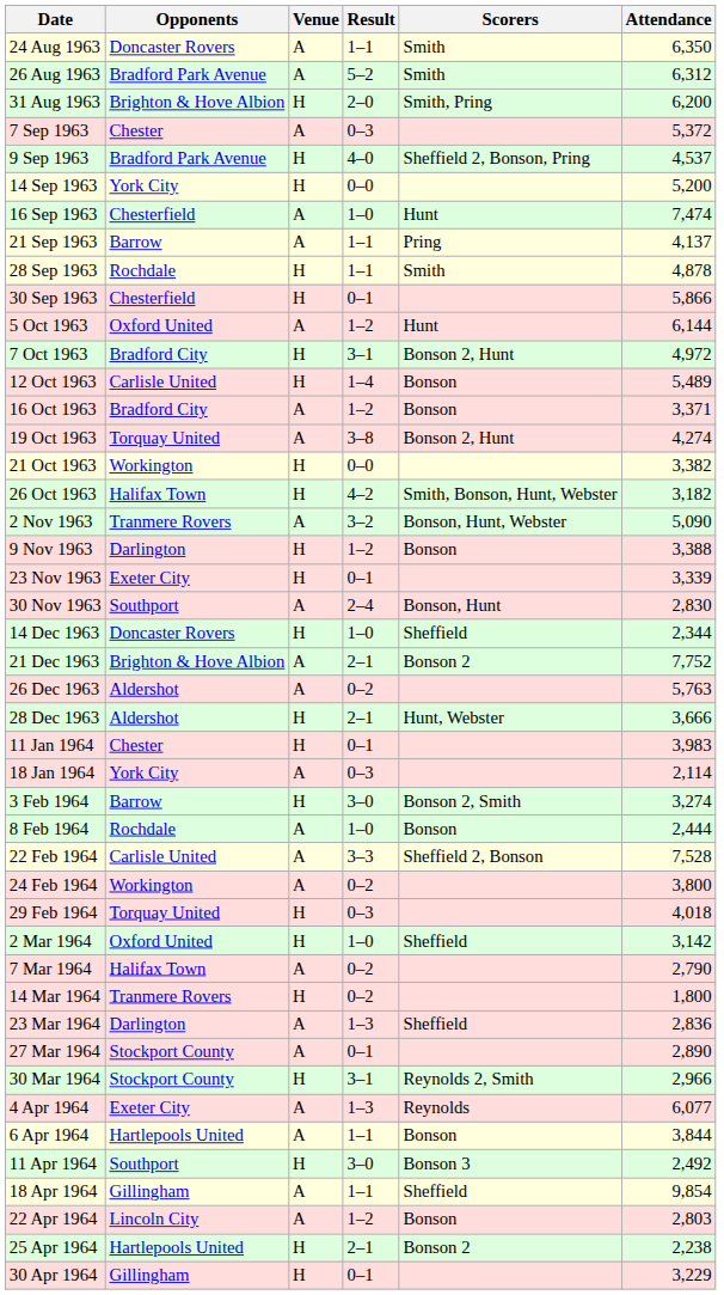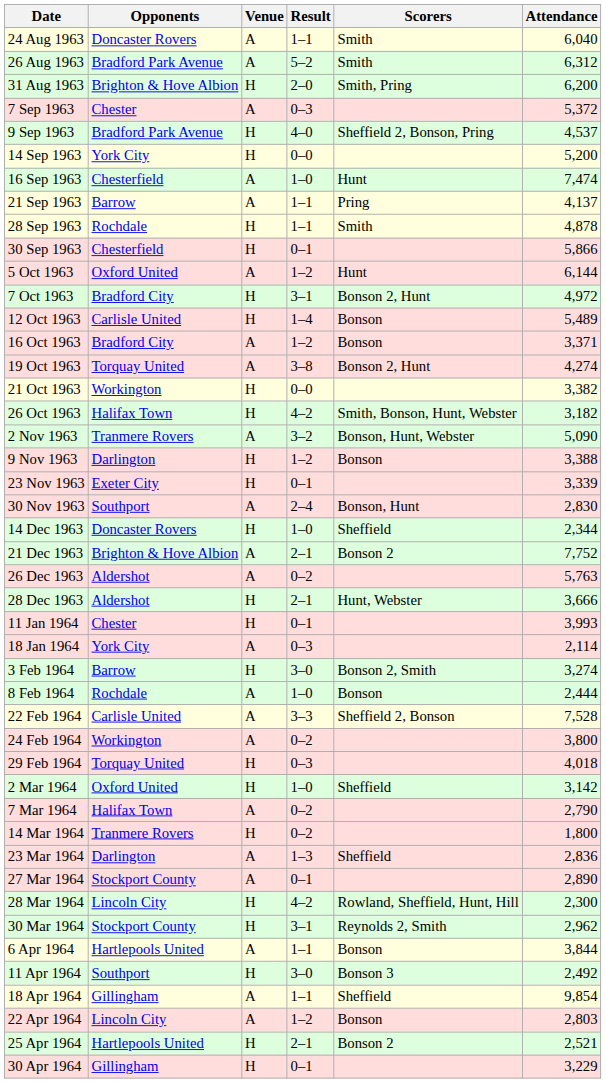 <table class="wikitable sortable">
 <tr>
 <th>Date</th>
 <th>Opponents</th>
 <th>Venue</th>
 <th>Result</th>
 <th>Scorers</th>
 <th>Attendance</th>
 </tr>
 <tr bgcolor="#ffffdd">
 <td>24 Aug 1963</td>
 <td><a href='#'>Doncaster Rovers</a></td>
 <td>A</td>
 <td>1–1</td>
 <td>Smith</td>
-<td align="right">6,350</td>
+<td align="right">6,040</td>
 </tr>
 <tr bgcolor="#ddffdd">
 <td>26 Aug 1963</td>
 <td><a href='#'>Bradford Park Avenue</a></td>
 <td>A</td>
 <td>5–2</td>
 <td>Smith</td>
 <td align="right">6,312</td>
 </tr>
 <tr bgcolor="#ddffdd">
 <td>31 Aug 1963</td>
 <td><a href='#'>Brighton & Hove Albion</a></td>
 <td>H</td>
 <td>2–0</td>
 <td>Smith, Pring</td>
 <td align="right">6,200</td>
 </tr>
 <tr bgcolor="#ffdddd">
 <td>7 Sep 1963</td>
 <td><a href='#'>Chester</a></td>
 <td>A</td>
 <td>0–3</td>
 <td></td>
 <td align="right">5,372</td>
 </tr>
 <tr bgcolor="#ddffdd">
 <td>9 Sep 1963</td>
 <td><a href='#'>Bradford Park Avenue</a></td>
 <td>H</td>
 <td>4–0</td>
 <td>Sheffield 2, Bonson, Pring</td>
 <td align="right">4,537</td>
 </tr>
 <tr bgcolor="#ffffdd">
 <td>14 Sep 1963</td>
 <td><a href='#'>York City</a></td>
 <td>H</td>
 <td>0–0</td>
 <td></td>
 <td align="right">5,200</td>
 </tr>
 <tr bgcolor="#ddffdd">
 <td>16 Sep 1963</td>
 <td><a href='#'>Chesterfield</a></td>
 <td>A</td>
 <td>1–0</td>
 <td>Hunt</td>
 <td align="right">7,474</td>
 </tr>
 <tr bgcolor="#ffffdd">
 <td>21 Sep 1963</td>
 <td><a href='#'>Barrow</a></td>
 <td>A</td>
 <td>1–1</td>
 <td>Pring</td>
 <td align="right">4,137</td>
 </tr>
 <tr bgcolor="#ffffdd">
 <td>28 Sep 1963</td>
 <td><a href='#'>Rochdale</a></td>
 <td>H</td>
 <td>1–1</td>
 <td>Smith</td>
 <td align="right">4,878</td>
 </tr>
 <tr bgcolor="#ffdddd">
 <td>30 Sep 1963</td>
 <td><a href='#'>Chesterfield</a></td>
 <td>H</td>
 <td>0–1</td>
 <td></td>
 <td align="right">5,866</td>
 </tr>
 <tr bgcolor="#ffdddd">
 <td>5 Oct 1963</td>
 <td><a href='#'>Oxford United</a></td>
 <td>A</td>
 <td>1–2</td>
 <td>Hunt</td>
 <td align="right">6,144</td>
 </tr>
 <tr bgcolor="#ddffdd">
 <td>7 Oct 1963</td>
 <td><a href='#'>Bradford City</a></td>
 <td>H</td>
 <td>3–1</td>
 <td>Bonson 2, Hunt</td>
 <td align="right">4,972</td>
 </tr>
 <tr bgcolor="#ffdddd">
 <td>12 Oct 1963</td>
 <td><a href='#'>Carlisle United</a></td>
 <td>H</td>
 <td>1–4</td>
 <td>Bonson</td>
 <td align="right">5,489</td>
 </tr>
 <tr bgcolor="#ffdddd">
 <td>16 Oct 1963</td>
 <td><a href='#'>Bradford City</a></td>
 <td>A</td>
 <td>1–2</td>
 <td>Bonson</td>
 <td align="right">3,371</td>
 </tr>
 <tr bgcolor="#ffdddd">
 <td>19 Oct 1963</td>
 <td><a href='#'>Torquay United</a></td>
 <td>A</td>
 <td>3–8</td>
 <td>Bonson 2, Hunt</td>
 <td align="right">4,274</td>
 </tr>
 <tr bgcolor="#ffffdd">
 <td>21 Oct 1963</td>
 <td><a href='#'>Workington</a></td>
 <td>H</td>
 <td>0–0</td>
 <td></td>
 <td align="right">3,382</td>
 </tr>
 <tr bgcolor="#ddffdd">
 <td>26 Oct 1963</td>
 <td><a href='#'>Halifax Town</a></td>
 <td>H</td>
 <td>4–2</td>
 <td>Smith, Bonson, Hunt, Webster</td>
 <td align="right">3,182</td>
 </tr>
 <tr bgcolor="#ddffdd">
 <td>2 Nov 1963</td>
 <td><a href='#'>Tranmere Rovers</a></td>
 <td>A</td>
 <td>3–2</td>
 <td>Bonson, Hunt, Webster</td>
 <td align="right">5,090</td>
 </tr>
 <tr bgcolor="#ffdddd">
 <td>9 Nov 1963</td>
 <td><a href='#'>Darlington</a></td>
 <td>H</td>
 <td>1–2</td>
 <td>Bonson</td>
 <td align="right">3,388</td>
 </tr>
 <tr bgcolor="#ffdddd">
 <td>23 Nov 1963</td>
 <td><a href='#'>Exeter City</a></td>
 <td>H</td>
 <td>0–1</td>
 <td></td>
 <td align="right">3,339</td>
 </tr>
 <tr bgcolor="#ffdddd">
 <td>30 Nov 1963</td>
 <td><a href='#'>Southport</a></td>
 <td>A</td>
 <td>2–4</td>
 <td>Bonson, Hunt</td>
 <td align="right">2,830</td>
 </tr>
 <tr bgcolor="#ddffdd">
 <td>14 Dec 1963</td>
 <td><a href='#'>Doncaster Rovers</a></td>
 <td>H</td>
 <td>1–0</td>
 <td>Sheffield</td>
 <td align="right">2,344</td>
 </tr>
 <tr bgcolor="#ddffdd">
 <td>21 Dec 1963</td>
 <td><a href='#'>Brighton & Hove Albion</a></td>
 <td>A</td>
 <td>2–1</td>
 <td>Bonson 2</td>
 <td align="right">7,752</td>
 </tr>
 <tr bgcolor="#ffdddd">
 <td>26 Dec 1963</td>
 <td><a href='#'>Aldershot</a></td>
 <td>A</td>
 <td>0–2</td>
 <td></td>
 <td align="right">5,763</td>
 </tr>
 <tr bgcolor="#ddffdd">
 <td>28 Dec 1963</td>
 <td><a href='#'>Aldershot</a></td>
 <td>H</td>
 <td>2–1</td>
 <td>Hunt, Webster</td>
 <td align="right">3,666</td>
 </tr>
 <tr bgcolor="#ffdddd">
 <td>11 Jan 1964</td>
 <td><a href='#'>Chester</a></td>
 <td>H</td>
 <td>0–1</td>
 <td></td>
-<td align="right">3,983</td>
+<td align="right">3,993</td>
 </tr>
 <tr bgcolor="#ffdddd">
 <td>18 Jan 1964</td>
 <td><a href='#'>York City</a></td>
 <td>A</td>
 <td>0–3</td>
 <td></td>
 <td align="right">2,114</td>
 </tr>
 <tr bgcolor="#ddffdd">
 <td>3 Feb 1964</td>
 <td><a href='#'>Barrow</a></td>
 <td>H</td>
 <td>3–0</td>
 <td>Bonson 2, Smith</td>
 <td align="right">3,274</td>
 </tr>
 <tr bgcolor="#ddffdd">
 <td>8 Feb 1964</td>
 <td><a href='#'>Rochdale</a></td>
 <td>A</td>
 <td>1–0</td>
 <td>Bonson</td>
 <td align="right">2,444</td>
 </tr>
 <tr bgcolor="#ffffdd">
 <td>22 Feb 1964</td>
 <td><a href='#'>Carlisle United</a></td>
 <td>A</td>
 <td>3–3</td>
 <td>Sheffield 2, Bonson</td>
 <td align="right">7,528</td>
 </tr>
 <tr bgcolor="#ffdddd">
 <td>24 Feb 1964</td>
 <td><a href='#'>Workington</a></td>
 <td>A</td>
 <td>0–2</td>
 <td></td>
 <td align="right">3,800</td>
 </tr>
 <tr bgcolor="#ffdddd">
 <td>29 Feb 1964</td>
 <td><a href='#'>Torquay United</a></td>
 <td>H</td>
 <td>0–3</td>
 <td></td>
 <td align="right">4,018</td>
 </tr>
 <tr bgcolor="#ddffdd">
 <td>2 Mar 1964</td>
 <td><a href='#'>Oxford United</a></td>
 <td>H</td>
 <td>1–0</td>
 <td>Sheffield</td>
 <td align="right">3,142</td>
 </tr>
 <tr bgcolor="#ffdddd">
 <td>7 Mar 1964</td>
 <td><a href='#'>Halifax Town</a></td>
 <td>A</td>
 <td>0–2</td>
 <td></td>
 <td align="right">2,790</td>
 </tr>
 <tr bgcolor="#ffdddd">
 <td>14 Mar 1964</td>
 <td><a href='#'>Tranmere Rovers</a></td>
 <td>H</td>
 <td>0–2</td>
 <td></td>
 <td align="right">1,800</td>
 </tr>
 <tr bgcolor="#ffdddd">
 <td>23 Mar 1964</td>
 <td><a href='#'>Darlington</a></td>
 <td>A</td>
 <td>1–3</td>
 <td>Sheffield</td>
 <td align="right">2,836</td>
 </tr>
 <tr bgcolor="#ffdddd">
 <td>27 Mar 1964</td>
 <td><a href='#'>Stockport County</a></td>
 <td>A</td>
 <td>0–1</td>
 <td></td>
 <td align="right">2,890</td>
 </tr>
 <tr bgcolor="#ddffdd">
+<td>28 Mar 1964</td>
+<td><a href='#'>Lincoln City</a></td>
+<td>H</td>
+<td>4–2</td>
+<td>Rowland, Sheffield, Hunt, Hill</td>
+<td align="right">2,300</td>
+</tr>
+<tr bgcolor="#ddffdd">
 <td>30 Mar 1964</td>
 <td><a href='#'>Stockport County</a></td>
 <td>H</td>
 <td>3–1</td>
 <td>Reynolds 2, Smith</td>
-<td align="right">2,966</td>
-</tr>
-<tr bgcolor="#ffdddd">
-<td>4 Apr 1964</td>
-<td><a href='#'>Exeter City</a></td>
-<td>A</td>
-<td>1–3</td>
-<td>Reynolds</td>
-<td align="right">6,077</td>
+<td align="right">2,962</td>
 </tr>
 <tr bgcolor="#ffffdd">
 <td>6 Apr 1964</td>
 <td><a href='#'>Hartlepools United</a></td>
 <td>A</td>
 <td>1–1</td>
 <td>Bonson</td>
 <td align="right">3,844</td>
 </tr>
 <tr bgcolor="#ddffdd">
 <td>11 Apr 1964</td>
 <td><a href='#'>Southport</a></td>
 <td>H</td>
 <td>3–0</td>
 <td>Bonson 3</td>
 <td align="right">2,492</td>
 </tr>
 <tr bgcolor="#ffffdd">
 <td>18 Apr 1964</td>
 <td><a href='#'>Gillingham</a></td>
 <td>A</td>
 <td>1–1</td>
 <td>Sheffield</td>
 <td align="right">9,854</td>
 </tr>
 <tr bgcolor="#ffdddd">
 <td>22 Apr 1964</td>
 <td><a href='#'>Lincoln City</a></td>
 <td>A</td>
 <td>1–2</td>
 <td>Bonson</td>
 <td align="right">2,803</td>
 </tr>
 <tr bgcolor="#ddffdd">
 <td>25 Apr 1964</td>
 <td><a href='#'>Hartlepools United</a></td>
 <td>H</td>
 <td>2–1</td>
 <td>Bonson 2</td>
-<td align="right">2,238</td>
+<td align="right">2,521</td>
 </tr>
 <tr bgcolor="#ffdddd">
 <td>30 Apr 1964</td>
 <td><a href='#'>Gillingham</a></td>
 <td>H</td>
 <td>0–1</td>
 <td></td>
 <td align="right">3,229</td>
 </tr>
 </table>
